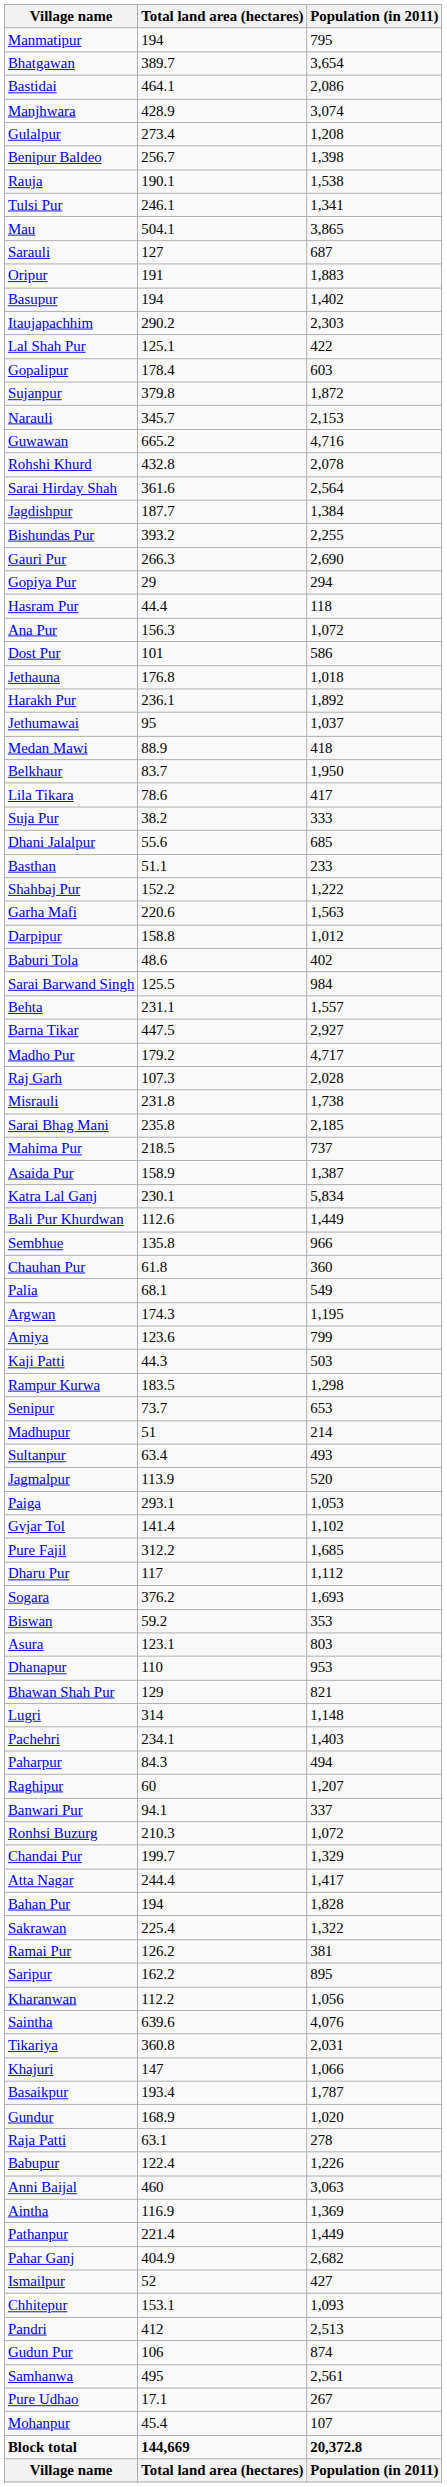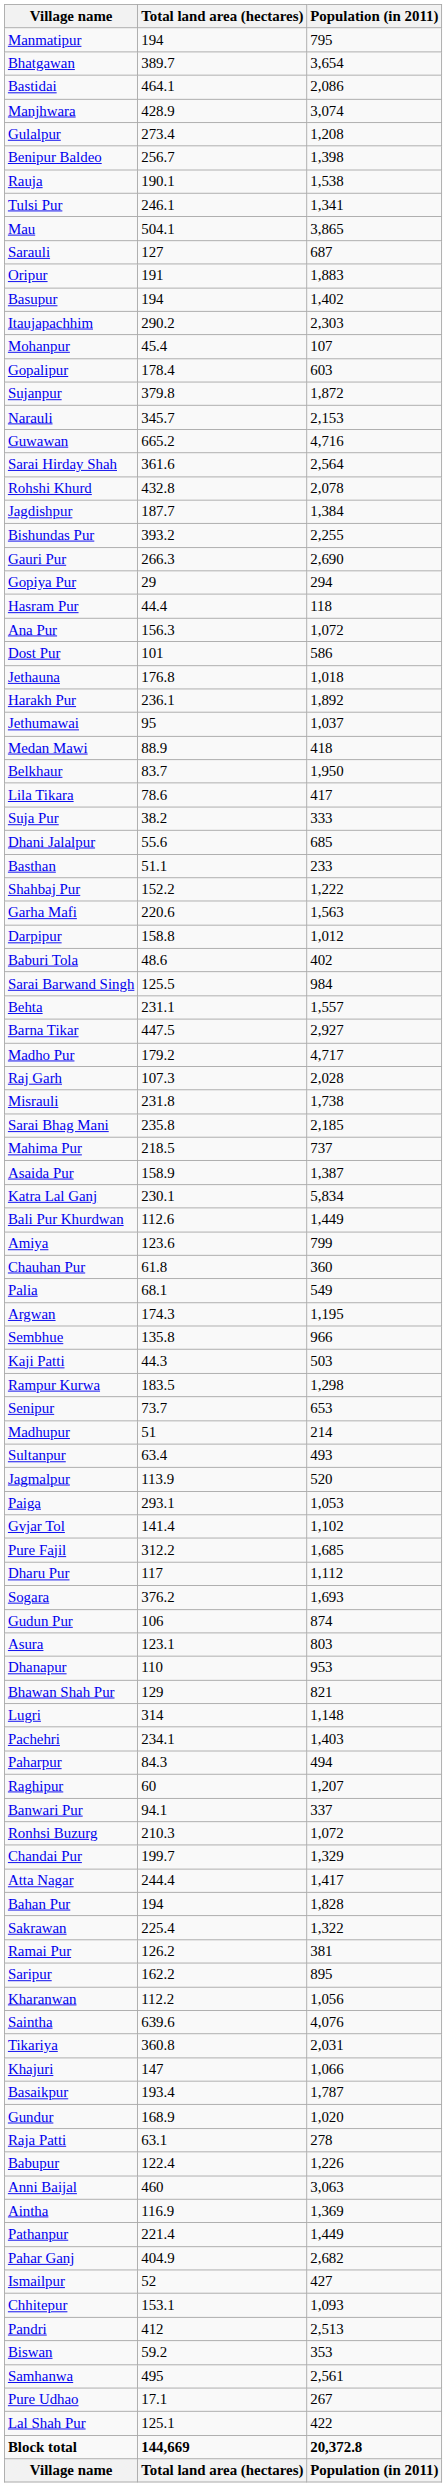 <table class="wikitable sortable">
 <tr>
 <th>Village name</th>
 <th>Total land area (hectares)</th>
 <th>Population (in 2011)</th>
 </tr>
 <tr>
 <td><a href='#'>Manmatipur</a></td>
 <td>194</td>
 <td>795</td>
 </tr>
 <tr>
 <td><a href='#'>Bhatgawan</a></td>
 <td>389.7</td>
 <td>3,654</td>
 </tr>
 <tr>
 <td><a href='#'>Bastidai</a></td>
 <td>464.1</td>
 <td>2,086</td>
 </tr>
 <tr>
 <td><a href='#'>Manjhwara</a></td>
 <td>428.9</td>
 <td>3,074</td>
 </tr>
 <tr>
 <td><a href='#'>Gulalpur</a></td>
 <td>273.4</td>
 <td>1,208</td>
 </tr>
 <tr>
 <td><a href='#'>Benipur Baldeo</a></td>
 <td>256.7</td>
 <td>1,398</td>
 </tr>
 <tr>
 <td><a href='#'>Rauja</a></td>
 <td>190.1</td>
 <td>1,538</td>
 </tr>
 <tr>
 <td><a href='#'>Tulsi Pur</a></td>
 <td>246.1</td>
 <td>1,341</td>
 </tr>
 <tr>
 <td><a href='#'>Mau</a></td>
 <td>504.1</td>
 <td>3,865</td>
 </tr>
 <tr>
 <td><a href='#'>Sarauli</a></td>
 <td>127</td>
 <td>687</td>
 </tr>
 <tr>
 <td><a href='#'>Oripur</a></td>
 <td>191</td>
 <td>1,883</td>
 </tr>
 <tr>
 <td><a href='#'>Basupur</a></td>
 <td>194</td>
 <td>1,402</td>
 </tr>
 <tr>
 <td><a href='#'>Itaujapachhim</a></td>
 <td>290.2</td>
 <td>2,303</td>
 </tr>
 <tr>
-<td><a href='#'>Lal Shah Pur</a></td>
-<td>125.1</td>
-<td>422</td>
+<td><a href='#'>Mohanpur</a></td>
+<td>45.4</td>
+<td>107</td>
 </tr>
 <tr>
 <td><a href='#'>Gopalipur</a></td>
 <td>178.4</td>
 <td>603</td>
 </tr>
 <tr>
 <td><a href='#'>Sujanpur</a></td>
 <td>379.8</td>
 <td>1,872</td>
 </tr>
 <tr>
 <td><a href='#'>Narauli</a></td>
 <td>345.7</td>
 <td>2,153</td>
 </tr>
 <tr>
 <td><a href='#'>Guwawan</a></td>
 <td>665.2</td>
 <td>4,716</td>
 </tr>
 <tr>
+<td><a href='#'>Sarai Hirday Shah</a></td>
+<td>361.6</td>
+<td>2,564</td>
+</tr>
+<tr>
 <td><a href='#'>Rohshi Khurd</a></td>
 <td>432.8</td>
 <td>2,078</td>
-</tr>
-<tr>
-<td><a href='#'>Sarai Hirday Shah</a></td>
-<td>361.6</td>
-<td>2,564</td>
 </tr>
 <tr>
 <td><a href='#'>Jagdishpur</a></td>
 <td>187.7</td>
 <td>1,384</td>
 </tr>
 <tr>
 <td><a href='#'>Bishundas Pur</a></td>
 <td>393.2</td>
 <td>2,255</td>
 </tr>
 <tr>
 <td><a href='#'>Gauri Pur</a></td>
 <td>266.3</td>
 <td>2,690</td>
 </tr>
 <tr>
 <td><a href='#'>Gopiya Pur</a></td>
 <td>29</td>
 <td>294</td>
 </tr>
 <tr>
 <td><a href='#'>Hasram Pur</a></td>
 <td>44.4</td>
 <td>118</td>
 </tr>
 <tr>
 <td><a href='#'>Ana Pur</a></td>
 <td>156.3</td>
 <td>1,072</td>
 </tr>
 <tr>
 <td><a href='#'>Dost Pur</a></td>
 <td>101</td>
 <td>586</td>
 </tr>
 <tr>
 <td><a href='#'>Jethauna</a></td>
 <td>176.8</td>
 <td>1,018</td>
 </tr>
 <tr>
 <td><a href='#'>Harakh Pur</a></td>
 <td>236.1</td>
 <td>1,892</td>
 </tr>
 <tr>
 <td><a href='#'>Jethumawai</a></td>
 <td>95</td>
 <td>1,037</td>
 </tr>
 <tr>
 <td><a href='#'>Medan Mawi</a></td>
 <td>88.9</td>
 <td>418</td>
 </tr>
 <tr>
 <td><a href='#'>Belkhaur</a></td>
 <td>83.7</td>
 <td>1,950</td>
 </tr>
 <tr>
 <td><a href='#'>Lila Tikara</a></td>
 <td>78.6</td>
 <td>417</td>
 </tr>
 <tr>
 <td><a href='#'>Suja Pur</a></td>
 <td>38.2</td>
 <td>333</td>
 </tr>
 <tr>
 <td><a href='#'>Dhani Jalalpur</a></td>
 <td>55.6</td>
 <td>685</td>
 </tr>
 <tr>
 <td><a href='#'>Basthan</a></td>
 <td>51.1</td>
 <td>233</td>
 </tr>
 <tr>
 <td><a href='#'>Shahbaj Pur</a></td>
 <td>152.2</td>
 <td>1,222</td>
 </tr>
 <tr>
 <td><a href='#'>Garha Mafi</a></td>
 <td>220.6</td>
 <td>1,563</td>
 </tr>
 <tr>
 <td><a href='#'>Darpipur</a></td>
 <td>158.8</td>
 <td>1,012</td>
 </tr>
 <tr>
 <td><a href='#'>Baburi Tola</a></td>
 <td>48.6</td>
 <td>402</td>
 </tr>
 <tr>
 <td><a href='#'>Sarai Barwand Singh</a></td>
 <td>125.5</td>
 <td>984</td>
 </tr>
 <tr>
 <td><a href='#'>Behta</a></td>
 <td>231.1</td>
 <td>1,557</td>
 </tr>
 <tr>
 <td><a href='#'>Barna Tikar</a></td>
 <td>447.5</td>
 <td>2,927</td>
 </tr>
 <tr>
 <td><a href='#'>Madho Pur</a></td>
 <td>179.2</td>
 <td>4,717</td>
 </tr>
 <tr>
 <td><a href='#'>Raj Garh</a></td>
 <td>107.3</td>
 <td>2,028</td>
 </tr>
 <tr>
 <td><a href='#'>Misrauli</a></td>
 <td>231.8</td>
 <td>1,738</td>
 </tr>
 <tr>
 <td><a href='#'>Sarai Bhag Mani</a></td>
 <td>235.8</td>
 <td>2,185</td>
 </tr>
 <tr>
 <td><a href='#'>Mahima Pur</a></td>
 <td>218.5</td>
 <td>737</td>
 </tr>
 <tr>
 <td><a href='#'>Asaida Pur</a></td>
 <td>158.9</td>
 <td>1,387</td>
 </tr>
 <tr>
 <td><a href='#'>Katra Lal Ganj</a></td>
 <td>230.1</td>
 <td>5,834</td>
 </tr>
 <tr>
 <td><a href='#'>Bali Pur Khurdwan</a></td>
 <td>112.6</td>
 <td>1,449</td>
 </tr>
 <tr>
-<td><a href='#'>Sembhue</a></td>
-<td>135.8</td>
-<td>966</td>
+<td><a href='#'>Amiya</a></td>
+<td>123.6</td>
+<td>799</td>
 </tr>
 <tr>
 <td><a href='#'>Chauhan Pur</a></td>
 <td>61.8</td>
 <td>360</td>
 </tr>
 <tr>
 <td><a href='#'>Palia</a></td>
 <td>68.1</td>
 <td>549</td>
 </tr>
 <tr>
 <td><a href='#'>Argwan</a></td>
 <td>174.3</td>
 <td>1,195</td>
 </tr>
 <tr>
-<td><a href='#'>Amiya</a></td>
-<td>123.6</td>
-<td>799</td>
+<td><a href='#'>Sembhue</a></td>
+<td>135.8</td>
+<td>966</td>
 </tr>
 <tr>
 <td><a href='#'>Kaji Patti</a></td>
 <td>44.3</td>
 <td>503</td>
 </tr>
 <tr>
 <td><a href='#'>Rampur Kurwa</a></td>
 <td>183.5</td>
 <td>1,298</td>
 </tr>
 <tr>
 <td><a href='#'>Senipur</a></td>
 <td>73.7</td>
 <td>653</td>
 </tr>
 <tr>
 <td><a href='#'>Madhupur</a></td>
 <td>51</td>
 <td>214</td>
 </tr>
 <tr>
 <td><a href='#'>Sultanpur</a></td>
 <td>63.4</td>
 <td>493</td>
 </tr>
 <tr>
 <td><a href='#'>Jagmalpur</a></td>
 <td>113.9</td>
 <td>520</td>
 </tr>
 <tr>
 <td><a href='#'>Paiga</a></td>
 <td>293.1</td>
 <td>1,053</td>
 </tr>
 <tr>
 <td><a href='#'>Gvjar Tol</a></td>
 <td>141.4</td>
 <td>1,102</td>
 </tr>
 <tr>
 <td><a href='#'>Pure Fajil</a></td>
 <td>312.2</td>
 <td>1,685</td>
 </tr>
 <tr>
 <td><a href='#'>Dharu Pur</a></td>
 <td>117</td>
 <td>1,112</td>
 </tr>
 <tr>
 <td><a href='#'>Sogara</a></td>
 <td>376.2</td>
 <td>1,693</td>
 </tr>
 <tr>
-<td><a href='#'>Biswan</a></td>
-<td>59.2</td>
-<td>353</td>
+<td><a href='#'>Gudun Pur</a></td>
+<td>106</td>
+<td>874</td>
 </tr>
 <tr>
 <td><a href='#'>Asura</a></td>
 <td>123.1</td>
 <td>803</td>
 </tr>
 <tr>
 <td><a href='#'>Dhanapur</a></td>
 <td>110</td>
 <td>953</td>
 </tr>
 <tr>
 <td><a href='#'>Bhawan Shah Pur</a></td>
 <td>129</td>
 <td>821</td>
 </tr>
 <tr>
 <td><a href='#'>Lugri</a></td>
 <td>314</td>
 <td>1,148</td>
 </tr>
 <tr>
 <td><a href='#'>Pachehri</a></td>
 <td>234.1</td>
 <td>1,403</td>
 </tr>
 <tr>
 <td><a href='#'>Paharpur</a></td>
 <td>84.3</td>
 <td>494</td>
 </tr>
 <tr>
 <td><a href='#'>Raghipur</a></td>
 <td>60</td>
 <td>1,207</td>
 </tr>
 <tr>
 <td><a href='#'>Banwari Pur</a></td>
 <td>94.1</td>
 <td>337</td>
 </tr>
 <tr>
 <td><a href='#'>Ronhsi Buzurg</a></td>
 <td>210.3</td>
 <td>1,072</td>
 </tr>
 <tr>
 <td><a href='#'>Chandai Pur</a></td>
 <td>199.7</td>
 <td>1,329</td>
 </tr>
 <tr>
 <td><a href='#'>Atta Nagar</a></td>
 <td>244.4</td>
 <td>1,417</td>
 </tr>
 <tr>
 <td><a href='#'>Bahan Pur</a></td>
 <td>194</td>
 <td>1,828</td>
 </tr>
 <tr>
 <td><a href='#'>Sakrawan</a></td>
 <td>225.4</td>
 <td>1,322</td>
 </tr>
 <tr>
 <td><a href='#'>Ramai Pur</a></td>
 <td>126.2</td>
 <td>381</td>
 </tr>
 <tr>
 <td><a href='#'>Saripur</a></td>
 <td>162.2</td>
 <td>895</td>
 </tr>
 <tr>
 <td><a href='#'>Kharanwan</a></td>
 <td>112.2</td>
 <td>1,056</td>
 </tr>
 <tr>
 <td><a href='#'>Saintha</a></td>
 <td>639.6</td>
 <td>4,076</td>
 </tr>
 <tr>
 <td><a href='#'>Tikariya</a></td>
 <td>360.8</td>
 <td>2,031</td>
 </tr>
 <tr>
 <td><a href='#'>Khajuri</a></td>
 <td>147</td>
 <td>1,066</td>
 </tr>
 <tr>
 <td><a href='#'>Basaikpur</a></td>
 <td>193.4</td>
 <td>1,787</td>
 </tr>
 <tr>
 <td><a href='#'>Gundur</a></td>
 <td>168.9</td>
 <td>1,020</td>
 </tr>
 <tr>
 <td><a href='#'>Raja Patti</a></td>
 <td>63.1</td>
 <td>278</td>
 </tr>
 <tr>
 <td><a href='#'>Babupur</a></td>
 <td>122.4</td>
 <td>1,226</td>
 </tr>
 <tr>
 <td><a href='#'>Anni Baijal</a></td>
 <td>460</td>
 <td>3,063</td>
 </tr>
 <tr>
 <td><a href='#'>Aintha</a></td>
 <td>116.9</td>
 <td>1,369</td>
 </tr>
 <tr>
 <td><a href='#'>Pathanpur</a></td>
 <td>221.4</td>
 <td>1,449</td>
 </tr>
 <tr>
 <td><a href='#'>Pahar Ganj</a></td>
 <td>404.9</td>
 <td>2,682</td>
 </tr>
 <tr>
 <td><a href='#'>Ismailpur</a></td>
 <td>52</td>
 <td>427</td>
 </tr>
 <tr>
 <td><a href='#'>Chhitepur</a></td>
 <td>153.1</td>
 <td>1,093</td>
 </tr>
 <tr>
 <td><a href='#'>Pandri</a></td>
 <td>412</td>
 <td>2,513</td>
 </tr>
 <tr>
-<td><a href='#'>Gudun Pur</a></td>
-<td>106</td>
-<td>874</td>
+<td><a href='#'>Biswan</a></td>
+<td>59.2</td>
+<td>353</td>
 </tr>
 <tr>
 <td><a href='#'>Samhanwa</a></td>
 <td>495</td>
 <td>2,561</td>
 </tr>
 <tr>
 <td><a href='#'>Pure Udhao</a></td>
 <td>17.1</td>
 <td>267</td>
 </tr>
 <tr>
-<td><a href='#'>Mohanpur</a></td>
-<td>45.4</td>
-<td>107</td>
+<td><a href='#'>Lal Shah Pur</a></td>
+<td>125.1</td>
+<td>422</td>
 </tr>
 <tr class="sortbottom">
 <td><strong>Block total</strong></td>
 <td><strong>144,669</strong></td>
 <td><strong>20,372.8</strong></td>
 </tr>
 <tr>
 <th>Village name</th>
 <th>Total land area (hectares)</th>
 <th>Population (in 2011)</th>
 </tr>
 </table>
